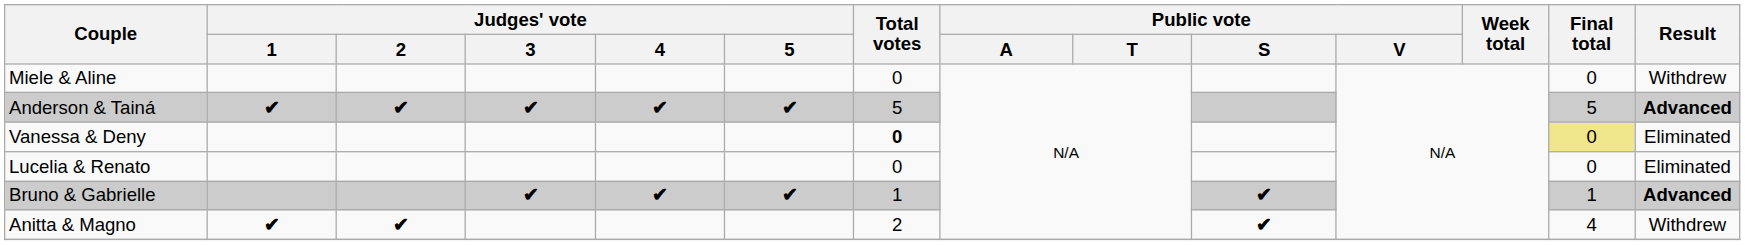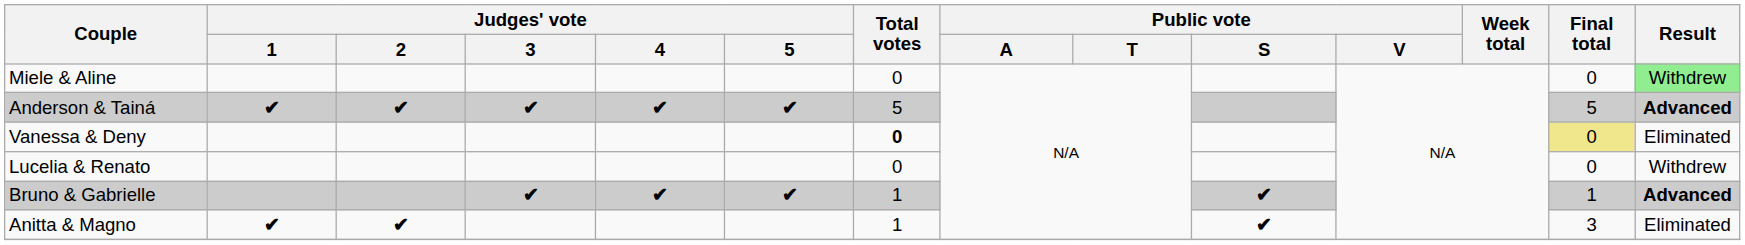 <table class="wikitable" style="font-size:90%; line-height:16px; text-align:center" width="85%">
 <tr>
 <th rowspan=2 width=150>Couple</th>
 <th colspan=5 width=185>Judges' vote</th>
 <th rowspan=2 width=060>Total votes</th>
 <th colspan=4 width=148>Public vote</th>
 <th rowspan=2 width=060>Week total</th>
 <th rowspan=2 width=060>Final total</th>
 <th rowspan=2 width=075>Result</th>
 </tr>
 <tr>
 <th>1</th>
 <th>2</th>
 <th>3</th>
 <th>4</th>
 <th>5</th>
 <th>A</th>
 <th>T</th>
 <th>S</th>
 <th>V</th>
 </tr>
 <tr>
 <td align="left">Miele & Aline</td>
 <td></td>
 <td></td>
 <td></td>
 <td></td>
 <td></td>
 <td>0</td>
 <td rowspan=6 colspan=2><small>N/A</small></td>
 <td></td>
 <td rowspan=6 colspan=2><small>N/A</small></td>
 <td>0</td>
-<td>Withdrew</td>
+<td style="background: lightgreen;">Withdrew</td>
 </tr>
 <tr bgcolor="CCCCCC">
 <td align="left">Anderson & Tainá</td>
 <td><strong>✔</strong></td>
 <td><strong>✔</strong></td>
 <td><strong>✔</strong></td>
 <td><strong>✔</strong></td>
 <td><strong>✔</strong></td>
 <td>5</td>
 <td></td>
 <td>5</td>
 <td><strong>Advanced</strong></td>
 </tr>
 <tr>
 <td align="left">Vanessa & Deny</td>
 <td></td>
 <td></td>
 <td></td>
 <td></td>
 <td></td>
 <td><strong>0</strong></td>
 <td></td>
 <td style="background: khaki;">0</td>
 <td>Eliminated</td>
 </tr>
 <tr>
 <td align="left">Lucelia & Renato</td>
 <td></td>
 <td></td>
 <td></td>
 <td></td>
 <td></td>
 <td>0</td>
 <td></td>
 <td>0</td>
-<td>Eliminated</td>
+<td>Withdrew</td>
 </tr>
 <tr bgcolor="CCCCCC">
 <td align="left">Bruno & Gabrielle</td>
 <td></td>
 <td></td>
 <td><strong>✔</strong></td>
 <td><strong>✔</strong></td>
 <td><strong>✔</strong></td>
 <td>1</td>
 <td><strong>✔</strong></td>
 <td>1</td>
 <td><strong>Advanced</strong></td>
 </tr>
 <tr>
 <td align="left">Anitta & Magno</td>
 <td><strong>✔</strong></td>
 <td><strong>✔</strong></td>
 <td></td>
 <td></td>
 <td></td>
-<td>2</td>
+<td>1</td>
 <td><strong>✔</strong></td>
-<td>4</td>
-<td>Withdrew</td>
+<td>3</td>
+<td>Eliminated</td>
 </tr>
 <tr>
 </tr>
 </table>
